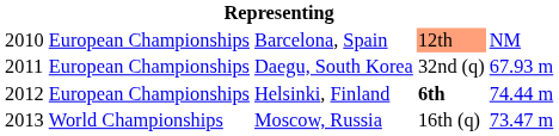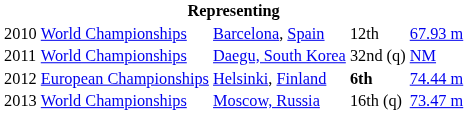 <table>
 <tr>
 <th colspan="5">Representing </th>
 </tr>
 <tr>
 <td>2010</td>
-<td><a href='#'>European Championships</a></td>
+<td><a href='#'>World Championships</a></td>
 <td><a href='#'>Barcelona</a>, <a href='#'>Spain</a></td>
-<td style="background: lightsalmon;">12th</td>
-<td><a href='#'>NM</a></td>
+<td>12th</td>
+<td><a href='#'>67.93 m</a></td>
 </tr>
 <tr>
 <td>2011</td>
-<td><a href='#'>European Championships</a></td>
+<td><a href='#'>World Championships</a></td>
 <td><a href='#'>Daegu, South Korea</a></td>
 <td>32nd (q)</td>
-<td><a href='#'>67.93 m</a></td>
+<td><a href='#'>NM</a></td>
 </tr>
 <tr>
 <td>2012</td>
 <td><a href='#'>European Championships</a></td>
 <td><a href='#'>Helsinki</a>, <a href='#'>Finland</a></td>
 <td><strong>6th</strong></td>
 <td><a href='#'>74.44 m</a></td>
 </tr>
 <tr>
 <td>2013</td>
 <td><a href='#'>World Championships</a></td>
 <td><a href='#'>Moscow, Russia</a></td>
 <td>16th (q)</td>
 <td><a href='#'>73.47 m</a></td>
 </tr>
 </table>
